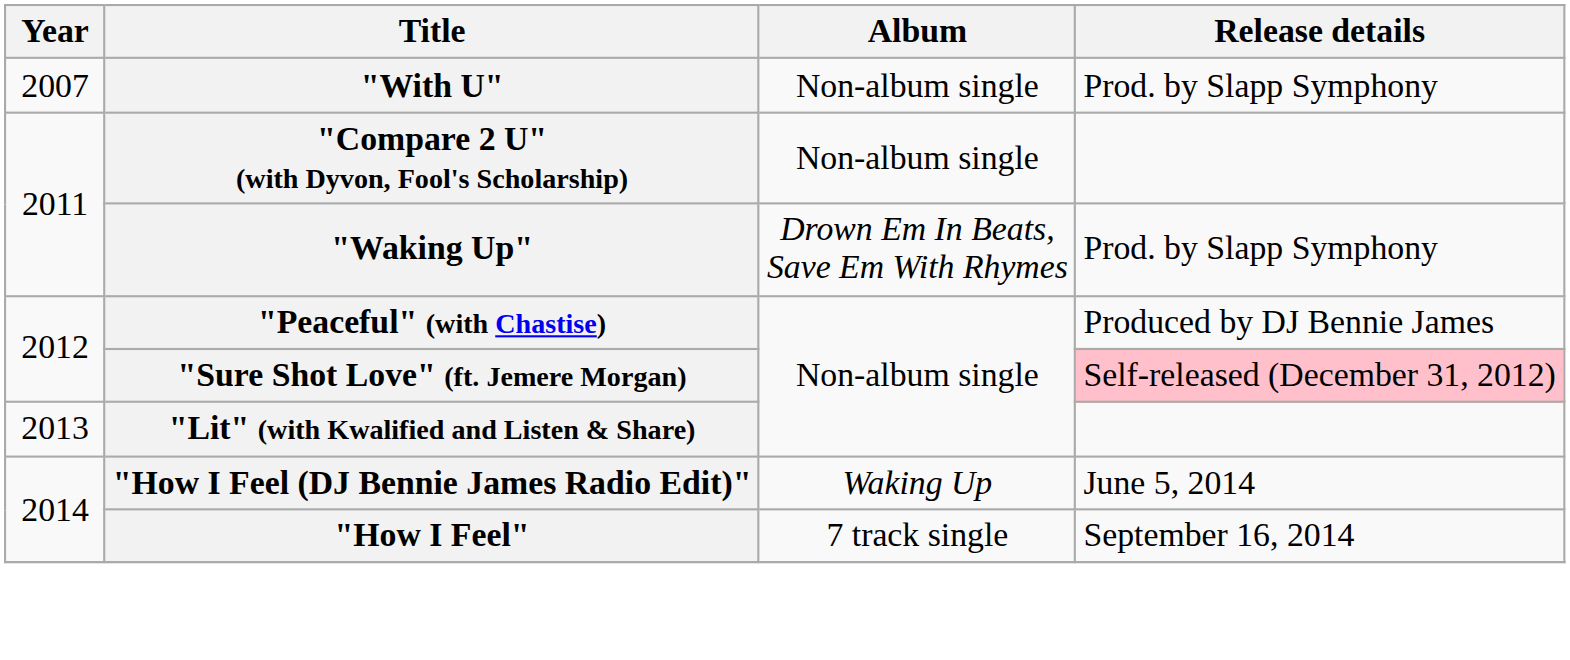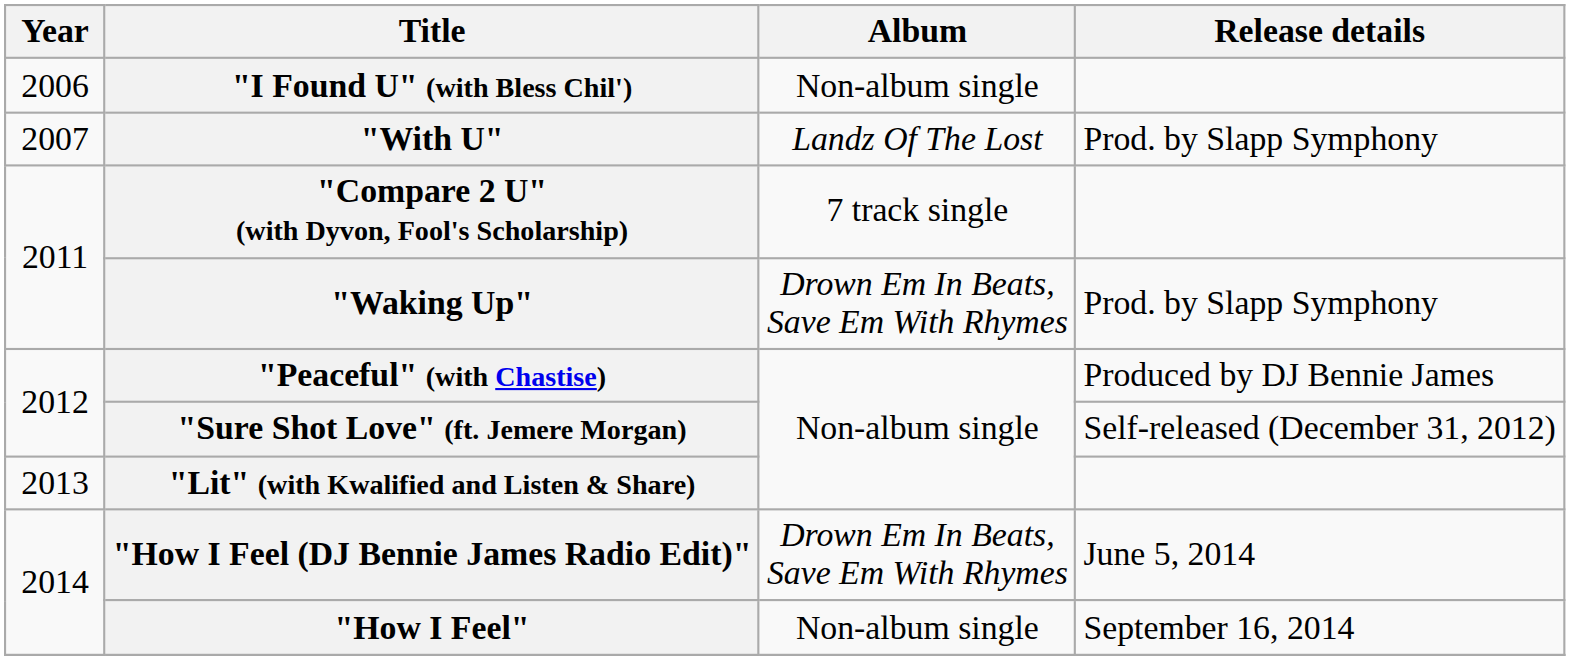 <table class="wikitable plainrowheaders" style="text-align:center;">
 <tr>
 <th scope="col" rowspan="1" style="width:2.5em;">Year</th>
 <th scope="col" rowspan="1">Title</th>
 <th scope="col" rowspan="1">Album</th>
 <th scope="col" rowspan="1">Release details</th>
 </tr>
 <tr>
+<td rowspan="1">2006</td>
+<th scope="row">"I Found U" <small>(with Bless Chil')</small></th>
+<td>Non-album single</td>
+<td></td>
+</tr>
+<tr>
 <td rowspan="1">2007</td>
 <th scope="row">"With U"</th>
-<td>Non-album single</td>
+<td><em>Landz Of The Lost</em></td>
 <td align=left>Prod. by Slapp Symphony</td>
 </tr>
 <tr>
 <td rowspan="2">2011</td>
 <th scope="row">"Compare 2 U"<br><small>(with Dyvon, Fool's Scholarship)</small></th>
-<td>Non-album single</td>
+<td>7 track single</td>
 <td align=left></td>
 </tr>
 <tr>
 <th scope="row">"Waking Up"</th>
 <td><em>Drown Em In Beats,<br>Save Em With Rhymes</em></td>
 <td align=left>Prod. by Slapp Symphony</td>
 </tr>
 <tr>
 <td rowspan="2">2012</td>
 <th scope="row">"Peaceful" <small>(with <a href='#'>Chastise</a>)</small></th>
 <td rowspan="3">Non-album single</td>
 <td align=left>Produced by DJ Bennie James</td>
 </tr>
 <tr>
 <th scope="row">"Sure Shot Love" <small>(ft. Jemere Morgan)</small></th>
-<td align=left style="background: pink;">Self-released (December 31, 2012)</td>
+<td align=left>Self-released (December 31, 2012)</td>
 </tr>
 <tr>
 <td rowspan="1">2013</td>
 <th scope="row">"Lit" <small>(with Kwalified and Listen & Share)</small></th>
 <td align=left></td>
 </tr>
 <tr>
 <td rowspan="2">2014</td>
 <th scope="row">"How I Feel (DJ Bennie James Radio Edit)"</th>
-<td><em>Waking Up</em></td>
+<td><em>Drown Em In Beats,<br>Save Em With Rhymes</em></td>
 <td align=left>June 5, 2014</td>
 </tr>
 <tr>
 <th scope="row">"How I Feel"</th>
-<td>7 track single</td>
+<td>Non-album single</td>
 <td align=left>September 16, 2014</td>
 </tr>
 <tr>
 </tr>
 </table>
